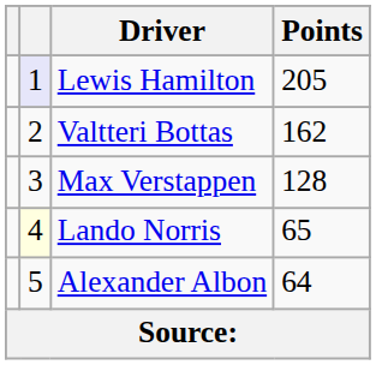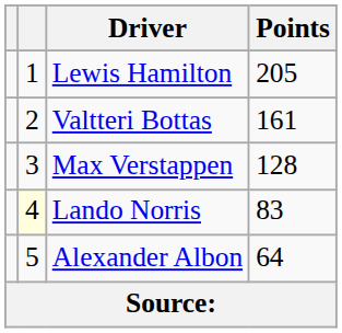 <table class="wikitable" style="font-size: 85%;">
 <tr>
 <th scope="col"></th>
 <th scope="col"></th>
 <th scope="col">Driver</th>
 <th scope="col">Points</th>
 </tr>
 <tr>
 <td align="left"></td>
-<td align="center" style="background: lavender;">1</td>
+<td align="center">1</td>
 <td> <a href='#'>Lewis Hamilton</a></td>
 <td align="left">205</td>
 </tr>
 <tr>
 <td align="left"></td>
 <td align="center">2</td>
 <td> <a href='#'>Valtteri Bottas</a></td>
-<td align="left">162</td>
+<td align="left">161</td>
 </tr>
 <tr>
 <td align="left"></td>
 <td align="center">3</td>
 <td> <a href='#'>Max Verstappen</a></td>
 <td align="left">128</td>
 </tr>
 <tr>
 <td align="left"></td>
 <td align="center" style="background: lightyellow;">4</td>
 <td> <a href='#'>Lando Norris</a></td>
-<td align="left">65</td>
+<td align="left">83</td>
 </tr>
 <tr>
 <td align="left"></td>
 <td align="center">5</td>
 <td> <a href='#'>Alexander Albon</a></td>
 <td align="left">64</td>
 </tr>
 <tr>
 <th colspan=4>Source:</th>
 </tr>
 </table>
